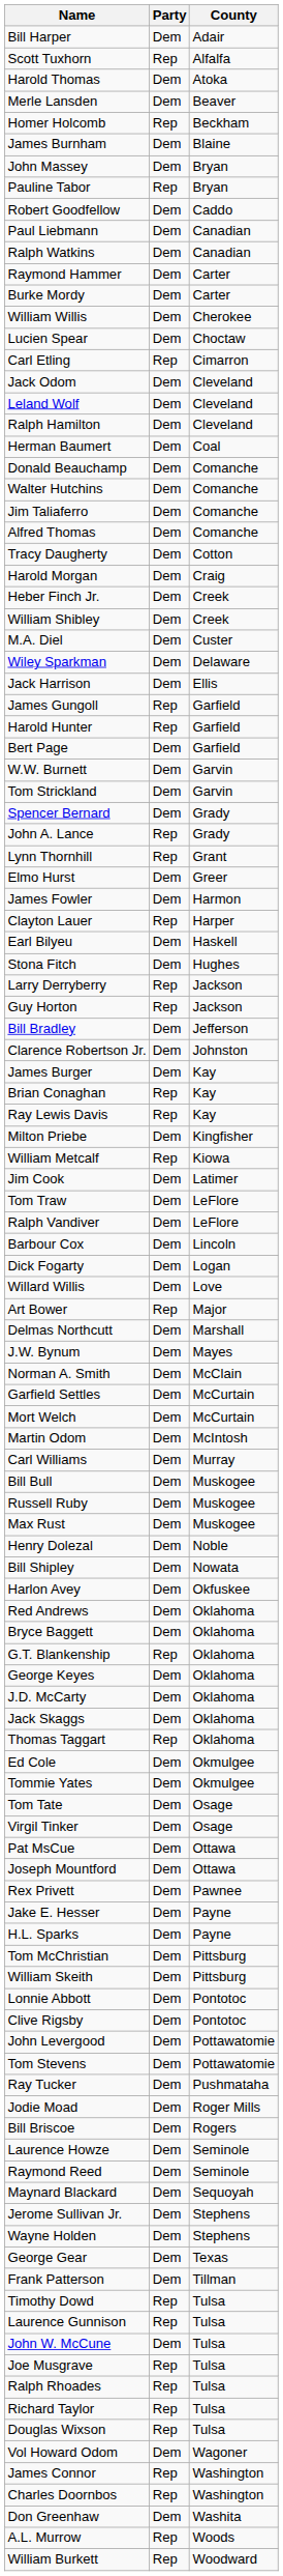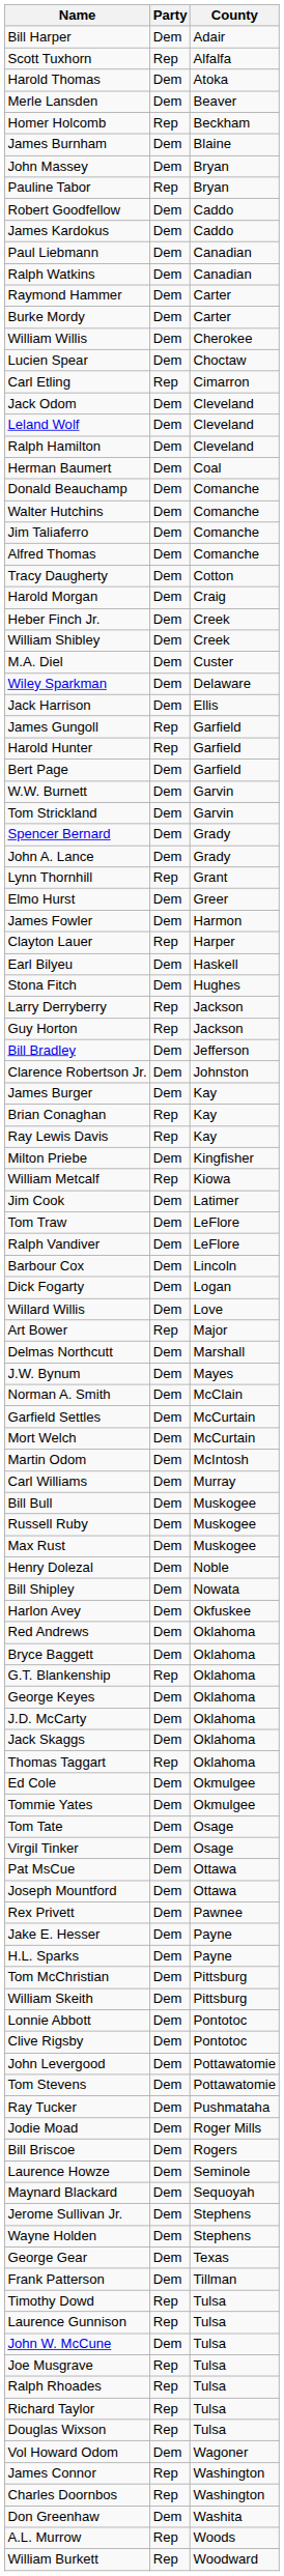 <table class="wikitable sortable">
 <tr>
 <th>Name</th>
 <th>Party</th>
 <th>County</th>
 </tr>
 <tr>
 <td>Bill Harper</td>
 <td>Dem</td>
 <td>Adair</td>
 </tr>
 <tr>
 <td>Scott Tuxhorn</td>
 <td>Rep</td>
 <td>Alfalfa</td>
 </tr>
 <tr>
 <td>Harold Thomas</td>
 <td>Dem</td>
 <td>Atoka</td>
 </tr>
 <tr>
 <td>Merle Lansden</td>
 <td>Dem</td>
 <td>Beaver</td>
 </tr>
 <tr>
 <td>Homer Holcomb</td>
 <td>Rep</td>
 <td>Beckham</td>
 </tr>
 <tr>
 <td>James Burnham</td>
 <td>Dem</td>
 <td>Blaine</td>
 </tr>
 <tr>
 <td>John Massey</td>
 <td>Dem</td>
 <td>Bryan</td>
 </tr>
 <tr>
 <td>Pauline Tabor</td>
 <td>Rep</td>
 <td>Bryan</td>
 </tr>
 <tr>
 <td>Robert Goodfellow</td>
+<td>Dem</td>
+<td>Caddo</td>
+</tr>
+<tr>
+<td>James Kardokus</td>
 <td>Dem</td>
 <td>Caddo</td>
 </tr>
 <tr>
 <td>Paul Liebmann</td>
 <td>Dem</td>
 <td>Canadian</td>
 </tr>
 <tr>
 <td>Ralph Watkins</td>
 <td>Dem</td>
 <td>Canadian</td>
 </tr>
 <tr>
 <td>Raymond Hammer</td>
 <td>Dem</td>
 <td>Carter</td>
 </tr>
 <tr>
 <td>Burke Mordy</td>
 <td>Dem</td>
 <td>Carter</td>
 </tr>
 <tr>
 <td>William Willis</td>
 <td>Dem</td>
 <td>Cherokee</td>
 </tr>
 <tr>
 <td>Lucien Spear</td>
 <td>Dem</td>
 <td>Choctaw</td>
 </tr>
 <tr>
 <td>Carl Etling</td>
 <td>Rep</td>
 <td>Cimarron</td>
 </tr>
 <tr>
 <td>Jack Odom</td>
 <td>Dem</td>
 <td>Cleveland</td>
 </tr>
 <tr>
 <td><a href='#'>Leland Wolf</a></td>
 <td>Dem</td>
 <td>Cleveland</td>
 </tr>
 <tr>
 <td>Ralph Hamilton</td>
 <td>Dem</td>
 <td>Cleveland</td>
 </tr>
 <tr>
 <td>Herman Baumert</td>
 <td>Dem</td>
 <td>Coal</td>
 </tr>
 <tr>
 <td>Donald Beauchamp</td>
 <td>Dem</td>
 <td>Comanche</td>
 </tr>
 <tr>
 <td>Walter Hutchins</td>
 <td>Dem</td>
 <td>Comanche</td>
 </tr>
 <tr>
 <td>Jim Taliaferro</td>
 <td>Dem</td>
 <td>Comanche</td>
 </tr>
 <tr>
 <td>Alfred Thomas</td>
 <td>Dem</td>
 <td>Comanche</td>
 </tr>
 <tr>
 <td>Tracy Daugherty</td>
 <td>Dem</td>
 <td>Cotton</td>
 </tr>
 <tr>
 <td>Harold Morgan</td>
 <td>Dem</td>
 <td>Craig</td>
 </tr>
 <tr>
 <td>Heber Finch Jr.</td>
 <td>Dem</td>
 <td>Creek</td>
 </tr>
 <tr>
 <td>William Shibley</td>
 <td>Dem</td>
 <td>Creek</td>
 </tr>
 <tr>
 <td>M.A. Diel</td>
 <td>Dem</td>
 <td>Custer</td>
 </tr>
 <tr>
 <td><a href='#'>Wiley Sparkman</a></td>
 <td>Dem</td>
 <td>Delaware</td>
 </tr>
 <tr>
 <td>Jack Harrison</td>
 <td>Dem</td>
 <td>Ellis</td>
 </tr>
 <tr>
 <td>James Gungoll</td>
 <td>Rep</td>
 <td>Garfield</td>
 </tr>
 <tr>
 <td>Harold Hunter</td>
 <td>Rep</td>
 <td>Garfield</td>
 </tr>
 <tr>
 <td>Bert Page</td>
 <td>Dem</td>
 <td>Garfield</td>
 </tr>
 <tr>
 <td>W.W. Burnett</td>
 <td>Dem</td>
 <td>Garvin</td>
 </tr>
 <tr>
 <td>Tom Strickland</td>
 <td>Dem</td>
 <td>Garvin</td>
 </tr>
 <tr>
 <td><a href='#'>Spencer Bernard</a></td>
 <td>Dem</td>
 <td>Grady</td>
 </tr>
 <tr>
 <td>John A. Lance</td>
-<td>Rep</td>
+<td>Dem</td>
 <td>Grady</td>
 </tr>
 <tr>
 <td>Lynn Thornhill</td>
 <td>Rep</td>
 <td>Grant</td>
 </tr>
 <tr>
 <td>Elmo Hurst</td>
 <td>Dem</td>
 <td>Greer</td>
 </tr>
 <tr>
 <td>James Fowler</td>
 <td>Dem</td>
 <td>Harmon</td>
 </tr>
 <tr>
 <td>Clayton Lauer</td>
 <td>Rep</td>
 <td>Harper</td>
 </tr>
 <tr>
 <td>Earl Bilyeu</td>
 <td>Dem</td>
 <td>Haskell</td>
 </tr>
 <tr>
 <td>Stona Fitch</td>
 <td>Dem</td>
 <td>Hughes</td>
 </tr>
 <tr>
 <td>Larry Derryberry</td>
 <td>Rep</td>
 <td>Jackson</td>
 </tr>
 <tr>
 <td>Guy Horton</td>
 <td>Rep</td>
 <td>Jackson</td>
 </tr>
 <tr>
 <td><a href='#'>Bill Bradley</a></td>
 <td>Dem</td>
 <td>Jefferson</td>
 </tr>
 <tr>
 <td>Clarence Robertson Jr.</td>
 <td>Dem</td>
 <td>Johnston</td>
 </tr>
 <tr>
 <td>James Burger</td>
 <td>Dem</td>
 <td>Kay</td>
 </tr>
 <tr>
 <td>Brian Conaghan</td>
 <td>Rep</td>
 <td>Kay</td>
 </tr>
 <tr>
 <td>Ray Lewis Davis</td>
 <td>Rep</td>
 <td>Kay</td>
 </tr>
 <tr>
 <td>Milton Priebe</td>
 <td>Dem</td>
 <td>Kingfisher</td>
 </tr>
 <tr>
 <td>William Metcalf</td>
 <td>Rep</td>
 <td>Kiowa</td>
 </tr>
 <tr>
 <td>Jim Cook</td>
 <td>Dem</td>
 <td>Latimer</td>
 </tr>
 <tr>
 <td>Tom Traw</td>
 <td>Dem</td>
 <td>LeFlore</td>
 </tr>
 <tr>
 <td>Ralph Vandiver</td>
 <td>Dem</td>
 <td>LeFlore</td>
 </tr>
 <tr>
 <td>Barbour Cox</td>
 <td>Dem</td>
 <td>Lincoln</td>
 </tr>
 <tr>
 <td>Dick Fogarty</td>
 <td>Dem</td>
 <td>Logan</td>
 </tr>
 <tr>
 <td>Willard Willis</td>
 <td>Dem</td>
 <td>Love</td>
 </tr>
 <tr>
 <td>Art Bower</td>
 <td>Rep</td>
 <td>Major</td>
 </tr>
 <tr>
 <td>Delmas Northcutt</td>
 <td>Dem</td>
 <td>Marshall</td>
 </tr>
 <tr>
 <td>J.W. Bynum</td>
 <td>Dem</td>
 <td>Mayes</td>
 </tr>
 <tr>
 <td>Norman A. Smith</td>
 <td>Dem</td>
 <td>McClain</td>
 </tr>
 <tr>
 <td>Garfield Settles</td>
 <td>Dem</td>
 <td>McCurtain</td>
 </tr>
 <tr>
 <td>Mort Welch</td>
 <td>Dem</td>
 <td>McCurtain</td>
 </tr>
 <tr>
 <td>Martin Odom</td>
 <td>Dem</td>
 <td>McIntosh</td>
 </tr>
 <tr>
 <td>Carl Williams</td>
 <td>Dem</td>
 <td>Murray</td>
 </tr>
 <tr>
 <td>Bill Bull</td>
 <td>Dem</td>
 <td>Muskogee</td>
 </tr>
 <tr>
 <td>Russell Ruby</td>
 <td>Dem</td>
 <td>Muskogee</td>
 </tr>
 <tr>
 <td>Max Rust</td>
 <td>Dem</td>
 <td>Muskogee</td>
 </tr>
 <tr>
 <td>Henry Dolezal</td>
 <td>Dem</td>
 <td>Noble</td>
 </tr>
 <tr>
 <td>Bill Shipley</td>
 <td>Dem</td>
 <td>Nowata</td>
 </tr>
 <tr>
 <td>Harlon Avey</td>
 <td>Dem</td>
 <td>Okfuskee</td>
 </tr>
 <tr>
 <td>Red Andrews</td>
 <td>Dem</td>
 <td>Oklahoma</td>
 </tr>
 <tr>
 <td>Bryce Baggett</td>
 <td>Dem</td>
 <td>Oklahoma</td>
 </tr>
 <tr>
 <td>G.T. Blankenship</td>
 <td>Rep</td>
 <td>Oklahoma</td>
 </tr>
 <tr>
 <td>George Keyes</td>
 <td>Dem</td>
 <td>Oklahoma</td>
 </tr>
 <tr>
 <td>J.D. McCarty</td>
 <td>Dem</td>
 <td>Oklahoma</td>
 </tr>
 <tr>
 <td>Jack Skaggs</td>
 <td>Dem</td>
 <td>Oklahoma</td>
 </tr>
 <tr>
 <td>Thomas Taggart</td>
 <td>Rep</td>
 <td>Oklahoma</td>
 </tr>
 <tr>
 <td>Ed Cole</td>
 <td>Dem</td>
 <td>Okmulgee</td>
 </tr>
 <tr>
 <td>Tommie Yates</td>
 <td>Dem</td>
 <td>Okmulgee</td>
 </tr>
 <tr>
 <td>Tom Tate</td>
 <td>Dem</td>
 <td>Osage</td>
 </tr>
 <tr>
 <td>Virgil Tinker</td>
 <td>Dem</td>
 <td>Osage</td>
 </tr>
 <tr>
 <td>Pat MsCue</td>
 <td>Dem</td>
 <td>Ottawa</td>
 </tr>
 <tr>
 <td>Joseph Mountford</td>
 <td>Dem</td>
 <td>Ottawa</td>
 </tr>
 <tr>
 <td>Rex Privett</td>
 <td>Dem</td>
 <td>Pawnee</td>
 </tr>
 <tr>
 <td>Jake E. Hesser</td>
 <td>Dem</td>
 <td>Payne</td>
 </tr>
 <tr>
 <td>H.L. Sparks</td>
 <td>Dem</td>
 <td>Payne</td>
 </tr>
 <tr>
 <td>Tom McChristian</td>
 <td>Dem</td>
 <td>Pittsburg</td>
 </tr>
 <tr>
 <td>William Skeith</td>
 <td>Dem</td>
 <td>Pittsburg</td>
 </tr>
 <tr>
 <td>Lonnie Abbott</td>
 <td>Dem</td>
 <td>Pontotoc</td>
 </tr>
 <tr>
 <td>Clive Rigsby</td>
 <td>Dem</td>
 <td>Pontotoc</td>
 </tr>
 <tr>
 <td>John Levergood</td>
 <td>Dem</td>
 <td>Pottawatomie</td>
 </tr>
 <tr>
 <td>Tom Stevens</td>
 <td>Dem</td>
 <td>Pottawatomie</td>
 </tr>
 <tr>
 <td>Ray Tucker</td>
 <td>Dem</td>
 <td>Pushmataha</td>
 </tr>
 <tr>
 <td>Jodie Moad</td>
 <td>Dem</td>
 <td>Roger Mills</td>
 </tr>
 <tr>
 <td>Bill Briscoe</td>
 <td>Dem</td>
 <td>Rogers</td>
 </tr>
 <tr>
 <td>Laurence Howze</td>
 <td>Dem</td>
 <td>Seminole</td>
 </tr>
 <tr>
-<td>Raymond Reed</td>
-<td>Dem</td>
-<td>Seminole</td>
-</tr>
-<tr>
 <td>Maynard Blackard</td>
 <td>Dem</td>
 <td>Sequoyah</td>
 </tr>
 <tr>
 <td>Jerome Sullivan Jr.</td>
 <td>Dem</td>
 <td>Stephens</td>
 </tr>
 <tr>
 <td>Wayne Holden</td>
 <td>Dem</td>
 <td>Stephens</td>
 </tr>
 <tr>
 <td>George Gear</td>
 <td>Dem</td>
 <td>Texas</td>
 </tr>
 <tr>
 <td>Frank Patterson</td>
 <td>Dem</td>
 <td>Tillman</td>
 </tr>
 <tr>
 <td>Timothy Dowd</td>
 <td>Rep</td>
 <td>Tulsa</td>
 </tr>
 <tr>
 <td>Laurence Gunnison</td>
 <td>Rep</td>
 <td>Tulsa</td>
 </tr>
 <tr>
 <td><a href='#'>John W. McCune</a></td>
 <td>Dem</td>
 <td>Tulsa</td>
 </tr>
 <tr>
 <td>Joe Musgrave</td>
 <td>Rep</td>
 <td>Tulsa</td>
 </tr>
 <tr>
 <td>Ralph Rhoades</td>
 <td>Rep</td>
 <td>Tulsa</td>
 </tr>
 <tr>
 <td>Richard Taylor</td>
 <td>Rep</td>
 <td>Tulsa</td>
 </tr>
 <tr>
 <td>Douglas Wixson</td>
 <td>Rep</td>
 <td>Tulsa</td>
 </tr>
 <tr>
 <td>Vol Howard Odom</td>
 <td>Dem</td>
 <td>Wagoner</td>
 </tr>
 <tr>
 <td>James Connor</td>
 <td>Rep</td>
 <td>Washington</td>
 </tr>
 <tr>
 <td>Charles Doornbos</td>
 <td>Rep</td>
 <td>Washington</td>
 </tr>
 <tr>
 <td>Don Greenhaw</td>
 <td>Dem</td>
 <td>Washita</td>
 </tr>
 <tr>
 <td>A.L. Murrow</td>
 <td>Rep</td>
 <td>Woods</td>
 </tr>
 <tr>
 <td>William Burkett</td>
 <td>Rep</td>
 <td>Woodward</td>
 </tr>
 </table>
